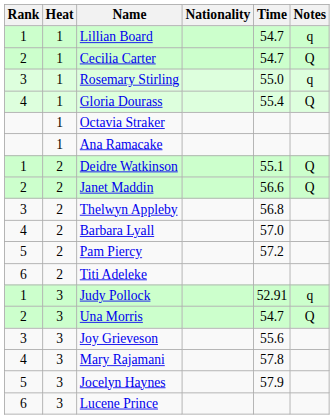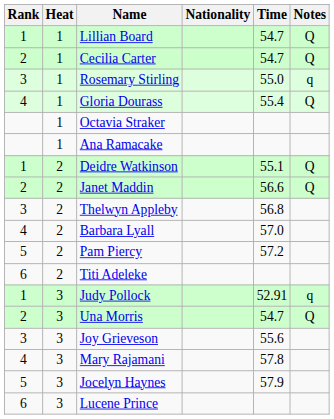 <table class="wikitable sortable" style="text-align:center;">
 <tr>
 <th scope="col">Rank</th>
 <th scope="col">Heat</th>
 <th scope="col">Name</th>
 <th scope="col">Nationality</th>
 <th scope="col">Time</th>
 <th scope="col">Notes</th>
 </tr>
 <tr style="background-color: #ccffcc;">
 <td>1</td>
 <td>1</td>
 <td style="text-align: left;"><a href='#'>Lillian Board</a></td>
 <td style="text-align: left;"></td>
 <td>54.7</td>
-<td>q</td>
+<td>Q</td>
 </tr>
 <tr style="background-color: #ccffcc;">
 <td>2</td>
 <td>1</td>
 <td style="text-align: left;"><a href='#'>Cecilia Carter</a></td>
 <td style="text-align: left;"></td>
 <td>54.7</td>
 <td>Q</td>
 </tr>
 <tr style="background-color: #ddffdd;">
 <td>3</td>
 <td>1</td>
 <td style="text-align: left;"><a href='#'>Rosemary Stirling</a></td>
 <td style="text-align: left;"></td>
 <td>55.0</td>
 <td>q</td>
 </tr>
 <tr style="background-color: #ddffdd;">
 <td>4</td>
 <td>1</td>
 <td style="text-align: left;"><a href='#'>Gloria Dourass</a></td>
 <td style="text-align: left;"></td>
 <td>55.4</td>
 <td>Q</td>
 </tr>
 <tr>
 <td></td>
 <td>1</td>
 <td style="text-align: left;"><a href='#'>Octavia Straker</a></td>
 <td style="text-align: left;"></td>
 <td></td>
 <td></td>
 </tr>
 <tr>
 <td></td>
 <td>1</td>
 <td style="text-align: left;"><a href='#'>Ana Ramacake</a></td>
 <td style="text-align: left;"></td>
 <td></td>
 <td></td>
 </tr>
 <tr style="background-color: #ccffcc;">
 <td>1</td>
 <td>2</td>
 <td style="text-align: left;"><a href='#'>Deidre Watkinson</a></td>
 <td style="text-align: left;"></td>
 <td>55.1</td>
 <td>Q</td>
 </tr>
 <tr style="background-color: #ccffcc;">
 <td>2</td>
 <td>2</td>
 <td style="text-align: left;"><a href='#'>Janet Maddin</a></td>
 <td style="text-align: left;"></td>
 <td>56.6</td>
 <td>Q</td>
 </tr>
 <tr>
 <td>3</td>
 <td>2</td>
 <td style="text-align: left;"><a href='#'>Thelwyn Appleby</a></td>
 <td style="text-align: left;"></td>
 <td>56.8</td>
 <td></td>
 </tr>
 <tr>
 <td>4</td>
 <td>2</td>
 <td style="text-align: left;"><a href='#'>Barbara Lyall</a></td>
 <td style="text-align: left;"></td>
 <td>57.0</td>
 <td></td>
 </tr>
 <tr>
 <td>5</td>
 <td>2</td>
 <td style="text-align: left;"><a href='#'>Pam Piercy</a></td>
 <td style="text-align: left;"></td>
 <td>57.2</td>
 <td></td>
 </tr>
 <tr>
 <td>6</td>
 <td>2</td>
 <td style="text-align: left;"><a href='#'>Titi Adeleke</a></td>
 <td style="text-align: left;"></td>
 <td></td>
 <td></td>
 </tr>
 <tr style="background-color: #ccffcc;">
 <td>1</td>
 <td>3</td>
 <td style="text-align: left;"><a href='#'>Judy Pollock</a></td>
 <td style="text-align: left;"></td>
 <td>52.91</td>
 <td>q</td>
 </tr>
 <tr style="background-color: #ccffcc;">
 <td>2</td>
 <td>3</td>
 <td style="text-align: left;"><a href='#'>Una Morris</a></td>
 <td style="text-align: left;"></td>
 <td>54.7</td>
 <td>Q</td>
 </tr>
 <tr>
 <td>3</td>
 <td>3</td>
 <td style="text-align: left;"><a href='#'>Joy Grieveson</a></td>
 <td style="text-align: left;"></td>
 <td>55.6</td>
 <td></td>
 </tr>
 <tr>
 <td>4</td>
 <td>3</td>
 <td style="text-align: left;"><a href='#'>Mary Rajamani</a></td>
 <td style="text-align: left;"></td>
 <td>57.8</td>
 <td></td>
 </tr>
 <tr>
 <td>5</td>
 <td>3</td>
 <td style="text-align: left;"><a href='#'>Jocelyn Haynes</a></td>
 <td style="text-align: left;"></td>
 <td>57.9</td>
 <td></td>
 </tr>
 <tr>
 <td>6</td>
 <td>3</td>
 <td style="text-align: left;"><a href='#'>Lucene Prince</a></td>
 <td style="text-align: left;"></td>
 <td></td>
 <td></td>
 </tr>
 </table>
